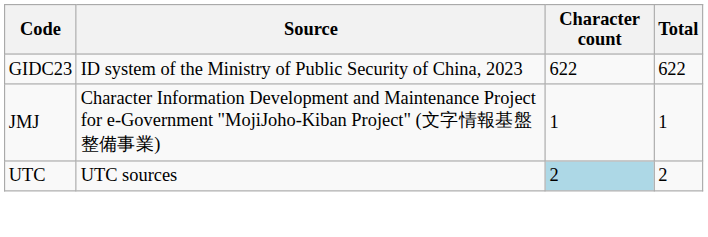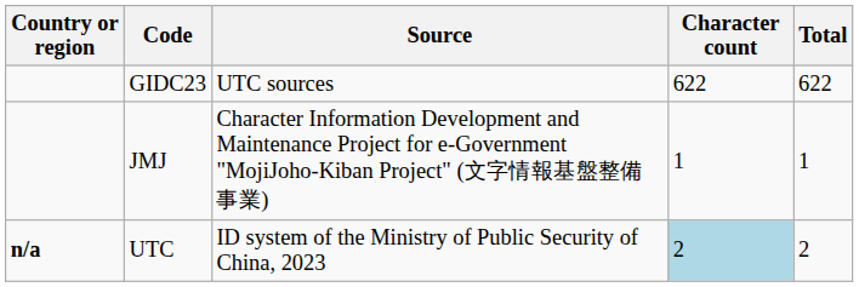 <table class="wikitable">
 <tr>
+<th>Country or region</th>
 <th>Code</th>
 <th>Source</th>
 <th>Character count</th>
 <th>Total</th>
 </tr>
 <tr>
+<td><strong></strong></td>
 <td>GIDC23</td>
-<td>ID system of the Ministry of Public Security of China, 2023</td>
+<td>UTC sources</td>
 <td>622</td>
 <td>622</td>
 </tr>
 <tr>
+<td><strong></strong></td>
 <td>JMJ</td>
 <td>Character Information Development and Maintenance Project for e-Government "MojiJoho-Kiban Project" (文字情報基盤整備事業)</td>
 <td>1</td>
 <td>1</td>
 </tr>
 <tr>
+<td><strong>n/a</strong></td>
 <td>UTC</td>
-<td>UTC sources</td>
+<td>ID system of the Ministry of Public Security of China, 2023</td>
 <td style="background: lightblue;">2</td>
 <td>2</td>
 </tr>
 </table>
